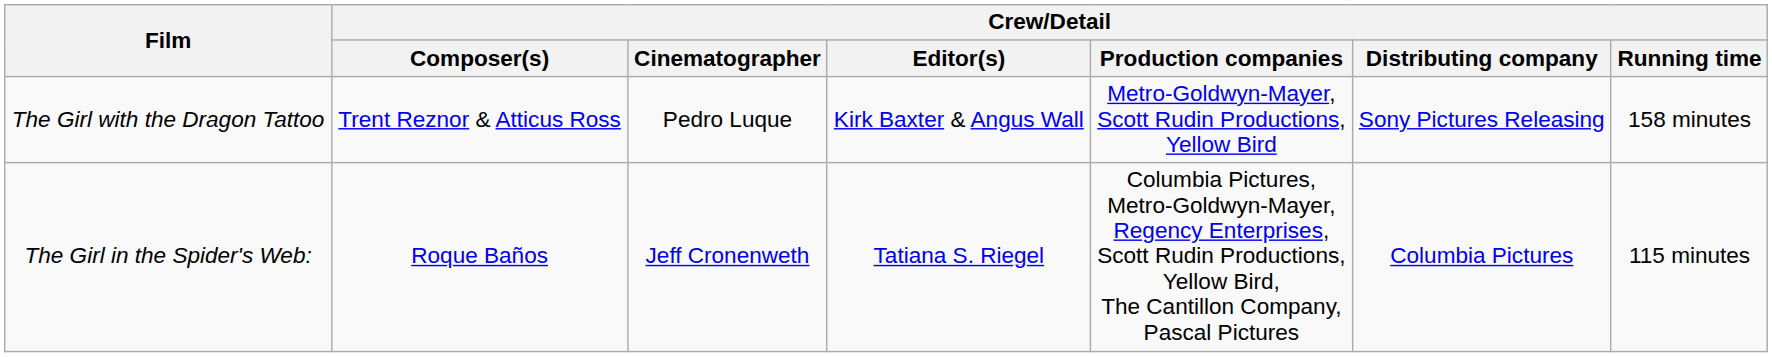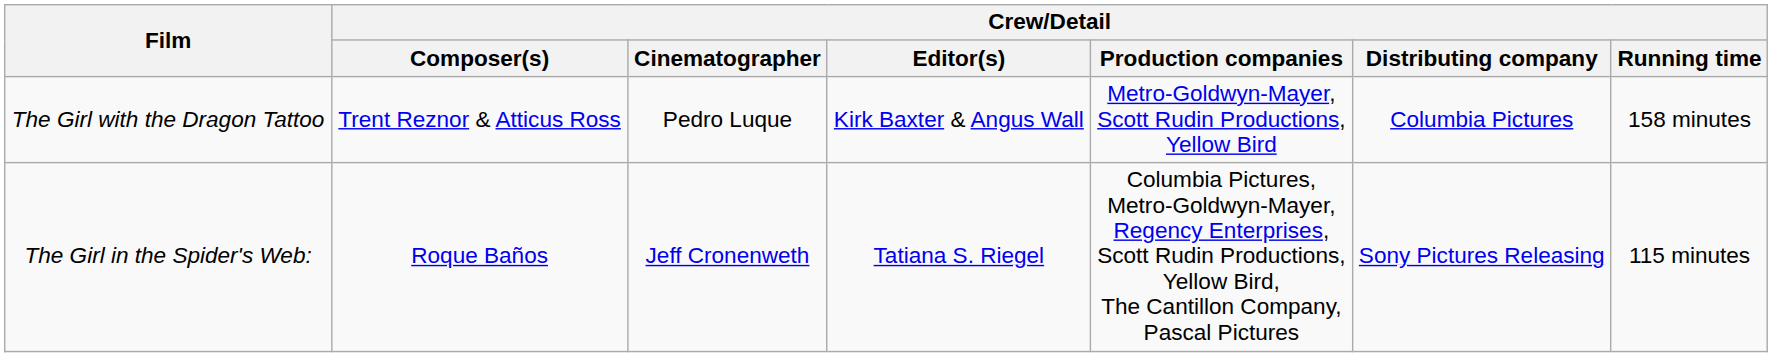 <table class="wikitable sortable" style="text-align:center; width:99%;">
 <tr>
 <th rowspan="2">Film</th>
 <th colspan="7">Crew/Detail</th>
 </tr>
 <tr>
 <th style="text-align:center;">Composer(s)</th>
 <th style="text-align:center;">Cinematographer</th>
 <th style="text-align:center;">Editor(s)</th>
 <th style="text-align:center;">Production companies</th>
 <th style="text-align:center;">Distributing company</th>
 <th style="text-align:center;">Running time</th>
 </tr>
 <tr>
 <td><em>The Girl with the Dragon Tattoo</em></td>
 <td><a href='#'>Trent Reznor</a> & <a href='#'>Atticus Ross</a></td>
 <td>Pedro Luque</td>
 <td><a href='#'>Kirk Baxter</a> & <a href='#'>Angus Wall</a></td>
 <td><a href='#'>Metro-Goldwyn-Mayer</a>, <br><a href='#'>Scott Rudin Productions</a>, <br><a href='#'>Yellow Bird</a></td>
-<td><a href='#'>Sony Pictures Releasing</a></td>
+<td><a href='#'>Columbia Pictures</a></td>
 <td>158 minutes</td>
 </tr>
 <tr>
 <td><em>The Girl in the Spider's Web: <br></em></td>
 <td><a href='#'>Roque Baños</a></td>
 <td><a href='#'>Jeff Cronenweth</a></td>
 <td><a href='#'>Tatiana S. Riegel</a></td>
 <td>Columbia Pictures, <br>Metro-Goldwyn-Mayer, <br><a href='#'>Regency Enterprises</a>, <br>Scott Rudin Productions, <br>Yellow Bird, <br>The Cantillon Company, <br>Pascal Pictures</td>
-<td><a href='#'>Columbia Pictures</a></td>
+<td><a href='#'>Sony Pictures Releasing</a></td>
 <td>115 minutes</td>
 </tr>
 </table>
